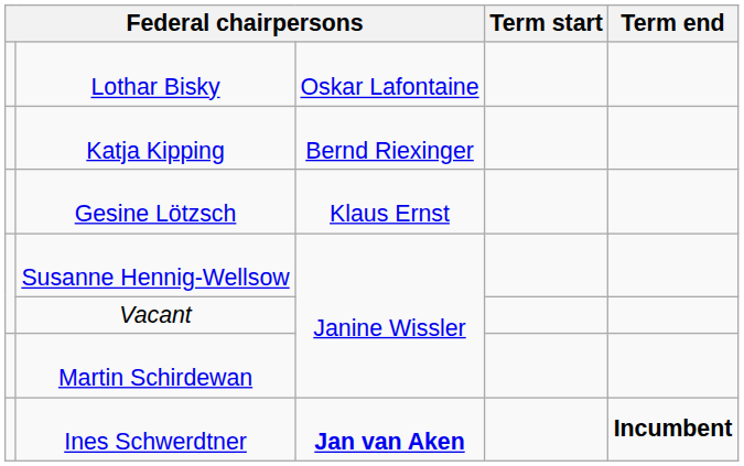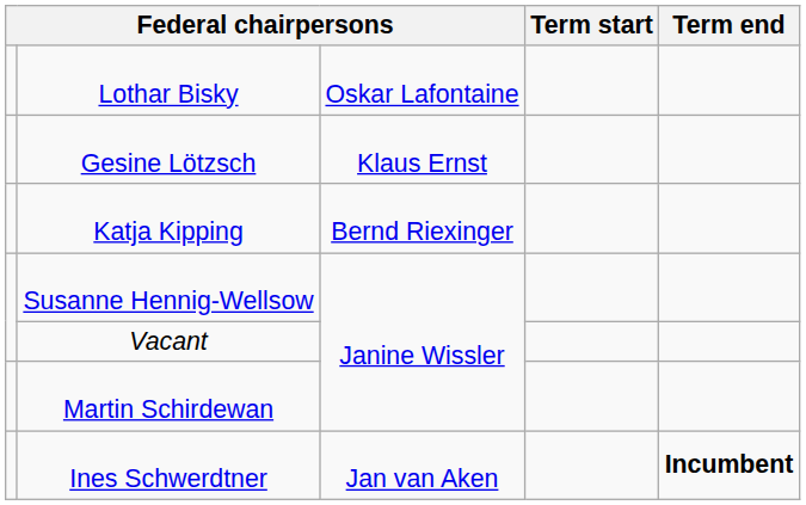 <table class=wikitable style="text-align:center">
 <tr>
 <th colspan=3>Federal chairpersons</th>
 <th>Term start</th>
 <th>Term end</th>
 </tr>
 <tr>
 <td bgcolor=></td>
 <td><br><a href='#'>Lothar Bisky</a></td>
 <td><br><a href='#'>Oskar Lafontaine</a></td>
 <td></td>
 <td></td>
 </tr>
 <tr>
 <td bgcolor=></td>
-<td><br><a href='#'>Katja Kipping</a></td>
-<td><br><a href='#'>Bernd Riexinger</a></td>
+<td><br><a href='#'>Gesine Lötzsch</a></td>
+<td><br><a href='#'>Klaus Ernst</a></td>
 <td></td>
 <td></td>
 </tr>
 <tr>
 <td bgcolor=></td>
-<td><br><a href='#'>Gesine Lötzsch</a></td>
-<td><br><a href='#'>Klaus Ernst</a></td>
+<td><br><a href='#'>Katja Kipping</a></td>
+<td><br><a href='#'>Bernd Riexinger</a></td>
 <td></td>
 <td></td>
 </tr>
 <tr>
 <td rowspan=2 bgcolor=></td>
 <td><br><a href='#'>Susanne Hennig-Wellsow</a></td>
 <td rowspan=3><br><a href='#'>Janine Wissler</a></td>
 <td></td>
 <td></td>
 </tr>
 <tr>
 <td><em>Vacant</em></td>
 <td></td>
 <td></td>
 </tr>
 <tr>
 <td bgcolor=></td>
 <td><br><a href='#'>Martin Schirdewan</a></td>
 <td></td>
 <td></td>
 </tr>
 <tr>
 <td bgcolor=></td>
 <td><br><a href='#'>Ines Schwerdtner</a></td>
-<td><strong><br><a href='#'>Jan van Aken</a></strong></td>
+<td><br><a href='#'>Jan van Aken</a></td>
 <td></td>
 <td><strong>Incumbent</strong></td>
 </tr>
 </table>
